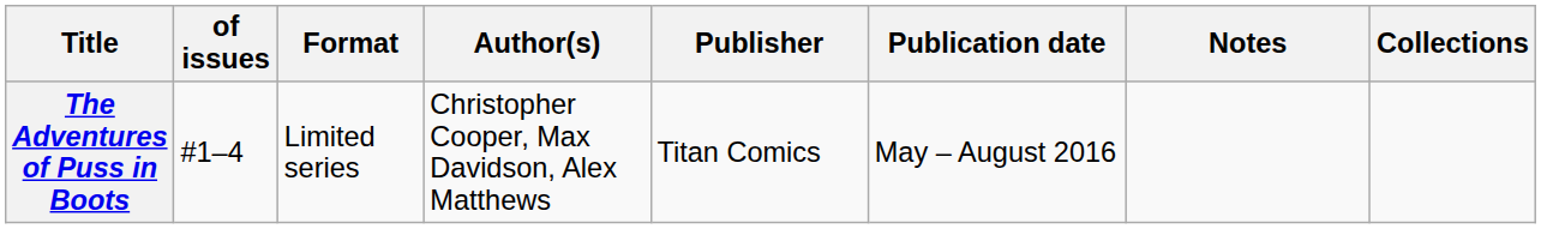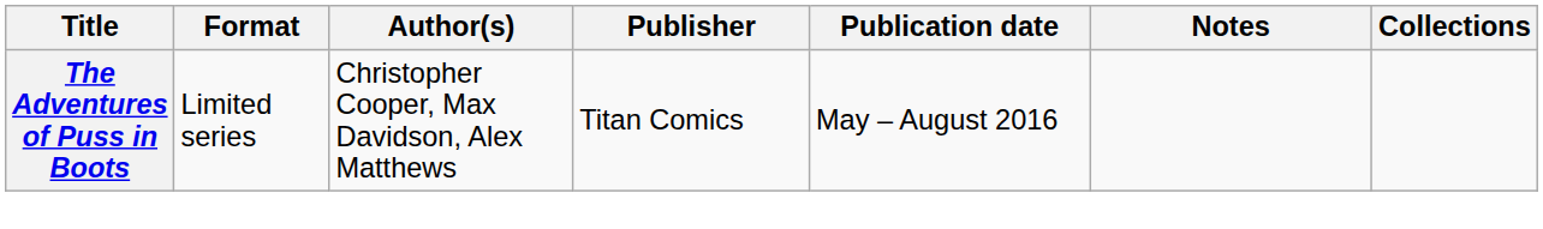 <table class="wikitable">
 <tr>
 <th>Title</th>
-<th style="width:40pt"> of issues</th>
 <th style="width:75pt">Format</th>
 <th style="width:125pt">Author(s)</th>
 <th style="width:125pt">Publisher</th>
 <th style="width:150pt">Publication date</th>
 <th style="width:175pt">Notes</th>
 <th>Collections</th>
 </tr>
 <tr>
 <th><em><a href='#'>The Adventures of Puss in Boots</a></em></th>
-<td>#1–4</td>
 <td>Limited series</td>
 <td>Christopher Cooper, Max Davidson, Alex Matthews</td>
 <td>Titan Comics</td>
 <td>May – August 2016</td>
 <td></td>
 <td></td>
 </tr>
 </table>
